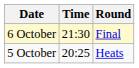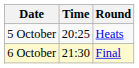 <table class="wikitable">
 <tr>
 <th>Date</th>
 <th>Time</th>
 <th>Round</th>
 </tr>
+<tr>
+<td>5 October</td>
+<td>20:25</td>
+<td><a href='#'>Heats</a></td>
+</tr>
 <tr style=background:lemonchiffon>
 <td>6 October</td>
 <td>21:30</td>
 <td><a href='#'>Final</a></td>
 </tr>
-<tr>
-<td>5 October</td>
-<td>20:25</td>
-<td><a href='#'>Heats</a></td>
-</tr>
 </table>
